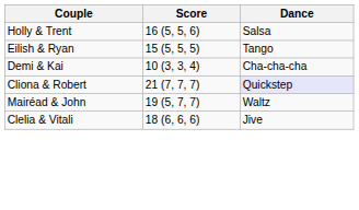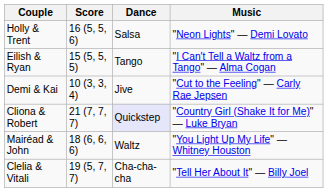 <table class="wikitable" style="width:80%;">
 <tr>
 <th>Couple</th>
 <th>Score</th>
 <th>Dance</th>
+<th>Music</th>
 </tr>
 <tr>
 <td>Holly & Trent</td>
 <td>16 (5, 5, 6)</td>
 <td>Salsa</td>
+<td>"<a href='#'>Neon Lights</a>" — <a href='#'>Demi Lovato</a></td>
 </tr>
 <tr>
 <td>Eilish & Ryan</td>
 <td>15 (5, 5, 5)</td>
 <td>Tango</td>
+<td>"<a href='#'>I Can't Tell a Waltz from a Tango</a>" — <a href='#'>Alma Cogan</a></td>
 </tr>
 <tr>
 <td>Demi & Kai</td>
 <td>10 (3, 3, 4)</td>
-<td>Cha-cha-cha</td>
+<td>Jive</td>
+<td>"<a href='#'>Cut to the Feeling</a>" — <a href='#'>Carly Rae Jepsen</a></td>
 </tr>
 <tr>
 <td>Cliona & Robert</td>
 <td>21 (7, 7, 7)</td>
 <td style="background: lavender;">Quickstep</td>
+<td>"<a href='#'>Country Girl (Shake It for Me)</a>" — <a href='#'>Luke Bryan</a></td>
 </tr>
 <tr>
 <td>Mairéad & John</td>
-<td>19 (5, 7, 7)</td>
+<td>18 (6, 6, 6)</td>
 <td>Waltz</td>
+<td>"<a href='#'>You Light Up My Life</a>" — <a href='#'>Whitney Houston</a></td>
 </tr>
 <tr>
 <td>Clelia & Vitali</td>
-<td>18 (6, 6, 6)</td>
-<td>Jive</td>
+<td>19 (5, 7, 7)</td>
+<td>Cha-cha-cha</td>
+<td>"<a href='#'>Tell Her About It</a>" — <a href='#'>Billy Joel</a></td>
 </tr>
 </table>
